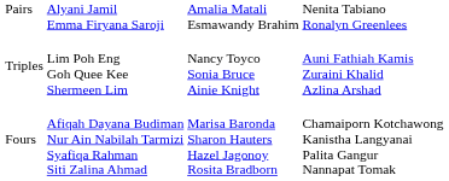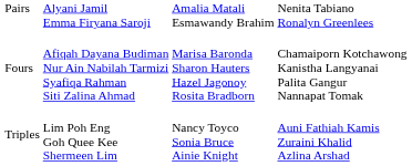 <table>
 <tr>
 <td>Pairs</td>
 <td><br><a href='#'>Alyani Jamil</a><br><a href='#'>Emma Firyana Saroji</a></td>
 <td><br><a href='#'>Amalia Matali</a><br>Esmawandy Brahim</td>
 <td><br>Nenita Tabiano<br><a href='#'>Ronalyn Greenlees</a></td>
 </tr>
 <tr>
+<td>Fours</td>
+<td nowrap=true><br><a href='#'>Afiqah Dayana Budiman</a><br><a href='#'>Nur Ain Nabilah Tarmizi</a><br><a href='#'>Syafiqa Rahman</a><br><a href='#'>Siti Zalina Ahmad</a></td>
+<td nowrap=true><br><a href='#'>Marisa Baronda</a><br><a href='#'>Sharon Hauters</a><br><a href='#'>Hazel Jagonoy</a><br><a href='#'>Rosita Bradborn</a></td>
+<td nowrap=true><br>Chamaiporn Kotchawong<br>Kanistha Langyanai<br>Palita Gangur<br>Nannapat Tomak</td>
+</tr>
+<tr>
 <td>Triples</td>
 <td><br>Lim Poh Eng<br>Goh Quee Kee<br><a href='#'>Shermeen Lim</a></td>
 <td><br>Nancy Toyco<br><a href='#'>Sonia Bruce</a><br><a href='#'>Ainie Knight</a></td>
 <td><br><a href='#'>Auni Fathiah Kamis</a><br><a href='#'>Zuraini Khalid</a><br><a href='#'>Azlina Arshad</a></td>
 </tr>
-<tr>
-<td>Fours</td>
-<td nowrap=true><br><a href='#'>Afiqah Dayana Budiman</a><br><a href='#'>Nur Ain Nabilah Tarmizi</a><br><a href='#'>Syafiqa Rahman</a><br><a href='#'>Siti Zalina Ahmad</a></td>
-<td nowrap=true><br><a href='#'>Marisa Baronda</a><br><a href='#'>Sharon Hauters</a><br><a href='#'>Hazel Jagonoy</a><br><a href='#'>Rosita Bradborn</a></td>
-<td nowrap=true><br>Chamaiporn Kotchawong<br>Kanistha Langyanai<br>Palita Gangur<br>Nannapat Tomak</td>
-</tr>
 </table>
